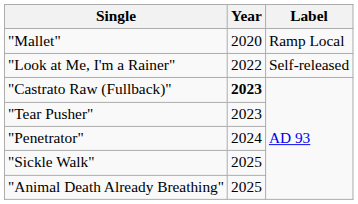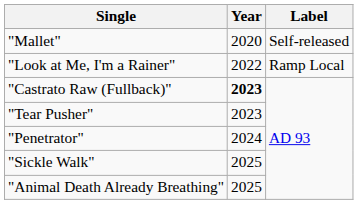 <table class= "wikitable">
 <tr>
 <th>Single</th>
 <th>Year</th>
 <th>Label</th>
 </tr>
 <tr>
 <td>"Mallet"</td>
 <td>2020</td>
-<td>Ramp Local</td>
+<td>Self-released</td>
 </tr>
 <tr>
 <td>"Look at Me, I'm a Rainer"</td>
 <td>2022</td>
-<td>Self-released</td>
+<td>Ramp Local</td>
 </tr>
 <tr>
 <td>"Castrato Raw (Fullback)"</td>
 <td><strong>2023</strong></td>
 <td rowspan="5"><a href='#'>AD 93</a></td>
 </tr>
 <tr>
 <td>"Tear Pusher"</td>
 <td>2023</td>
 </tr>
 <tr>
 <td>"Penetrator"</td>
 <td>2024</td>
 </tr>
 <tr>
 <td>"Sickle Walk"</td>
 <td>2025</td>
 </tr>
 <tr>
 <td>"Animal Death Already Breathing"</td>
 <td>2025</td>
 </tr>
 </table>
